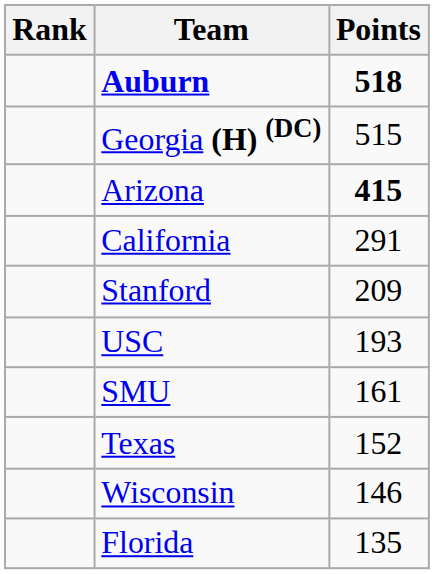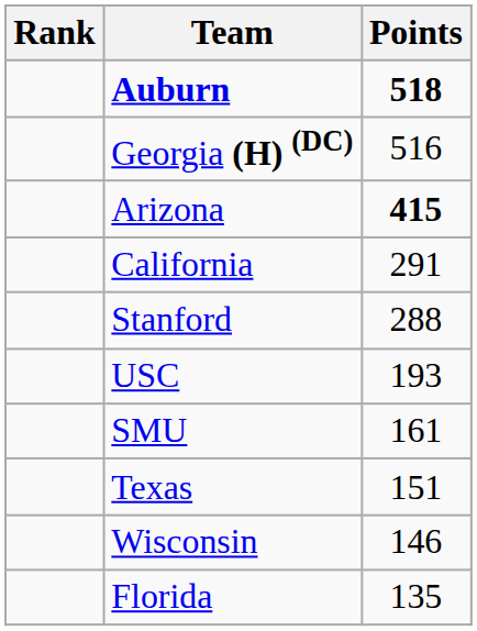 <table class="wikitable sortable" style="text-align:center">
 <tr>
 <th>Rank</th>
 <th>Team</th>
 <th>Points</th>
 </tr>
 <tr>
 <td></td>
 <td align=left><strong><a href='#'>Auburn</a></strong></td>
 <td><strong>518</strong></td>
 </tr>
 <tr>
 <td></td>
 <td align=left><a href='#'>Georgia</a> <strong>(H)</strong> <strong><sup>(DC)</sup></strong></td>
-<td>515</td>
+<td>516</td>
 </tr>
 <tr>
 <td></td>
 <td align=left><a href='#'>Arizona</a></td>
 <td><strong>415</strong></td>
 </tr>
 <tr>
 <td></td>
 <td align=left><a href='#'>California</a></td>
 <td>291</td>
 </tr>
 <tr>
 <td></td>
 <td align=left><a href='#'>Stanford</a></td>
-<td>209</td>
+<td>288</td>
 </tr>
 <tr>
 <td></td>
 <td align=left><a href='#'>USC</a></td>
 <td>193</td>
 </tr>
 <tr>
 <td></td>
 <td align=left><a href='#'>SMU</a></td>
 <td>161</td>
 </tr>
 <tr>
 <td></td>
 <td align=left><a href='#'>Texas</a></td>
-<td>152</td>
+<td>151</td>
 </tr>
 <tr>
 <td></td>
 <td align=left><a href='#'>Wisconsin</a></td>
 <td>146</td>
 </tr>
 <tr>
 <td></td>
 <td align=left><a href='#'>Florida</a></td>
 <td>135</td>
 </tr>
 </table>
